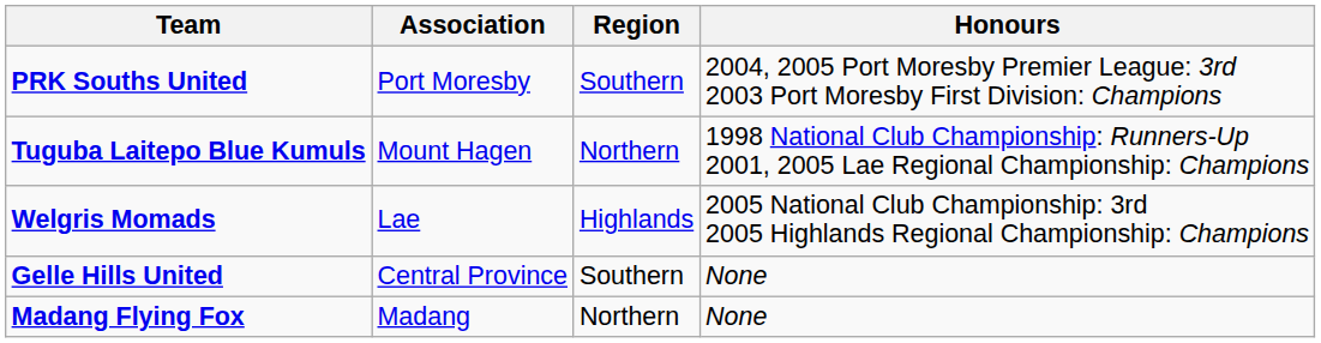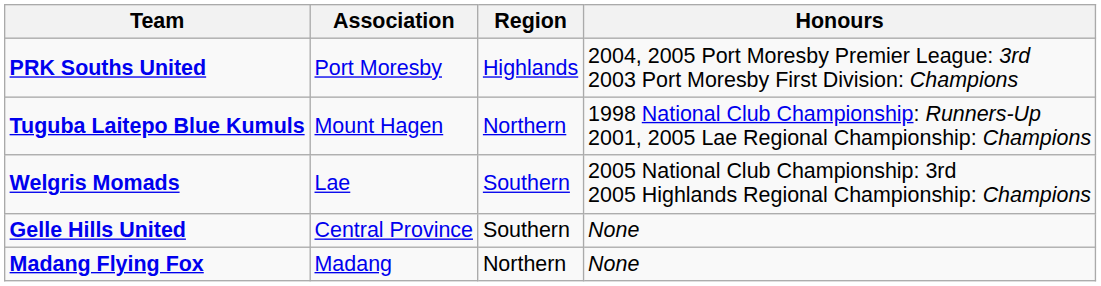 <table class="wikitable">
 <tr>
 <th>Team</th>
 <th>Association</th>
 <th>Region</th>
 <th>Honours</th>
 </tr>
 <tr>
 <td><a href='#'><strong>PRK Souths United</strong></a></td>
 <td><a href='#'>Port Moresby</a></td>
-<td><a href='#'>Southern</a></td>
+<td><a href='#'>Highlands</a></td>
 <td>2004, 2005 Port Moresby Premier League: <em>3rd</em><br>2003 Port Moresby First Division: <em>Champions</em></td>
 </tr>
 <tr>
 <td><a href='#'><strong>Tuguba Laitepo Blue Kumuls</strong></a></td>
 <td><a href='#'>Mount Hagen</a></td>
 <td><a href='#'>Northern</a></td>
 <td>1998 <a href='#'>National Club Championship</a>: <em>Runners-Up</em><br>2001, 2005 Lae Regional Championship: <em>Champions</em></td>
 </tr>
 <tr>
 <td><a href='#'><strong>Welgris Momads</strong></a></td>
 <td><a href='#'>Lae</a></td>
-<td><a href='#'>Highlands</a></td>
+<td><a href='#'>Southern</a></td>
 <td>2005 National Club Championship: 3rd<br>2005 Highlands Regional Championship: <em>Champions</em></td>
 </tr>
 <tr>
 <td><strong><a href='#'>Gelle Hills United</a></strong></td>
 <td><a href='#'>Central Province</a></td>
 <td>Southern</td>
 <td><em>None</em></td>
 </tr>
 <tr>
 <td><a href='#'><strong>Madang Flying Fox</strong></a></td>
 <td><a href='#'>Madang</a></td>
 <td>Northern</td>
 <td><em>None</em></td>
 </tr>
 </table>
